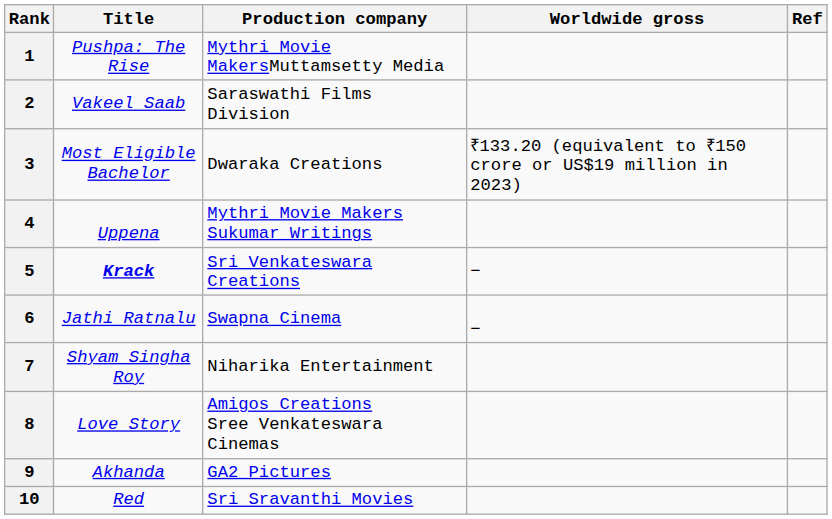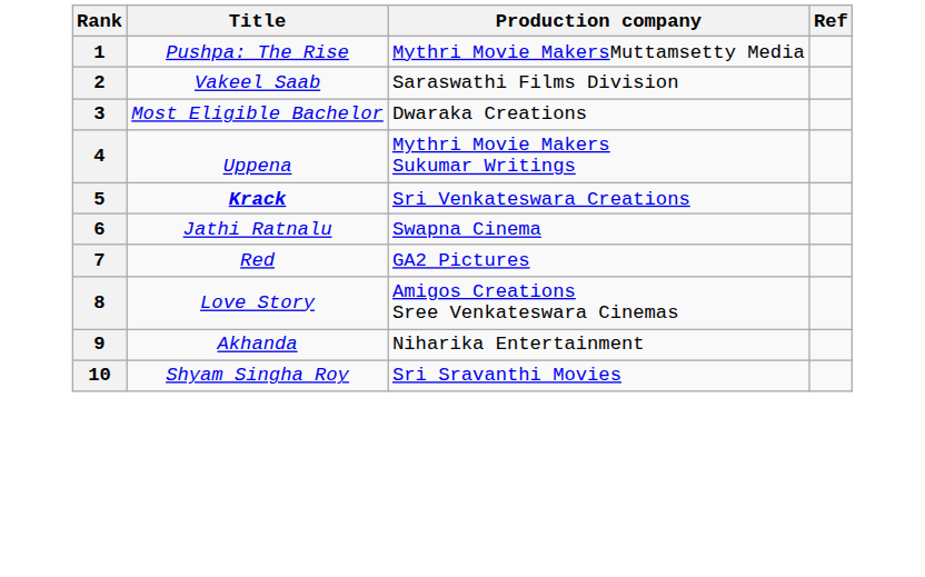 <table class="wikitable sortable" style=" margin:auto;">
 <tr>
 <th>Rank</th>
 <th>Title</th>
 <th>Production company</th>
-<th>Worldwide gross</th>
 <th>Ref</th>
 </tr>
 <tr>
 <th style="text-align:center;">1</th>
 <td style="text-align:center"><em><a href='#'>Pushpa: The Rise</a></em></td>
 <td><a href='#'>Mythri Movie Makers</a>Muttamsetty Media</td>
 <td></td>
-<td></td>
 </tr>
 <tr>
 <th style="text-align:center;">2</th>
 <td style="text-align:center;"><em><a href='#'>Vakeel Saab</a></em></td>
 <td>Saraswathi Films Division</td>
 <td></td>
-<td></td>
 </tr>
 <tr>
 <th style="text-align:center;">3</th>
 <td style="text-align:center;"><em><a href='#'>Most Eligible Bachelor</a></em></td>
 <td>Dwaraka Creations</td>
-<td>₹133.20 (equivalent to ₹150 crore or US$19 million in 2023)</td>
 <td></td>
 </tr>
 <tr>
 <th style="text-align:center;">4</th>
 <td style="text-align:center;"><br><em><a href='#'>Uppena</a></em></td>
 <td><a href='#'>Mythri Movie Makers</a><br><a href='#'>Sukumar Writings</a></td>
 <td></td>
-<td></td>
 </tr>
 <tr>
 <th style="text-align:center;">5</th>
 <td style="text-align:center;"><strong><em><a href='#'>Krack</a></em></strong></td>
 <td><a href='#'>Sri Venkateswara Creations</a></td>
-<td>−</td>
 <td><br></td>
 </tr>
 <tr>
 <th style="text-align:center;">6</th>
 <td style="text-align:center;"><em><a href='#'>Jathi Ratnalu</a></em></td>
 <td><a href='#'>Swapna Cinema</a></td>
-<td><br>−</td>
 <td></td>
 </tr>
 <tr>
 <th>7</th>
-<td style="text-align:center;"><em><a href='#'>Shyam Singha Roy</a></em></td>
-<td>Niharika Entertainment</td>
-<td></td>
+<td style="text-align:center;"><em><a href='#'>Red</a></em></td>
+<td><a href='#'>GA2 Pictures</a></td>
 <td></td>
 </tr>
 <tr>
 <th style="text-align:center;">8</th>
 <td style="text-align:center;"><em><a href='#'>Love Story</a></em></td>
 <td><a href='#'>Amigos Creations</a><br>Sree Venkateswara Cinemas</td>
 <td></td>
-<td></td>
 </tr>
 <tr>
 <th style="text-align:center;">9</th>
 <td style="text-align:center"><em><a href='#'>Akhanda</a></em></td>
-<td><a href='#'>GA2 Pictures</a></td>
-<td></td>
+<td>Niharika Entertainment</td>
 <td></td>
 </tr>
 <tr>
 <th style="text-align:center;">10</th>
-<td style="text-align:center;"><em><a href='#'>Red</a></em></td>
+<td style="text-align:center;"><em><a href='#'>Shyam Singha Roy</a></em></td>
 <td><a href='#'>Sri Sravanthi Movies</a></td>
-<td></td>
 <td></td>
 </tr>
 </table>
